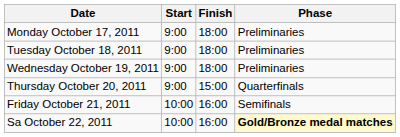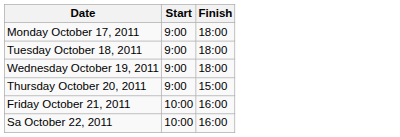 <table class=wikitable>
 <tr>
 <th>Date</th>
 <th>Start</th>
 <th>Finish</th>
-<th>Phase</th>
 </tr>
 <tr>
 <td>Monday October 17, 2011</td>
 <td>9:00</td>
 <td>18:00</td>
-<td>Preliminaries</td>
 </tr>
 <tr>
 <td>Tuesday October 18, 2011</td>
 <td>9:00</td>
 <td>18:00</td>
-<td>Preliminaries</td>
 </tr>
 <tr>
 <td>Wednesday October 19, 2011</td>
 <td>9:00</td>
 <td>18:00</td>
-<td>Preliminaries</td>
 </tr>
 <tr>
 <td>Thursday October 20, 2011</td>
 <td>9:00</td>
 <td>15:00</td>
-<td>Quarterfinals</td>
 </tr>
 <tr>
 <td>Friday October 21, 2011</td>
 <td>10:00</td>
 <td>16:00</td>
-<td>Semifinals</td>
 </tr>
 <tr>
 <td>Sa October 22, 2011</td>
 <td>10:00</td>
 <td>16:00</td>
-<td style=background:lemonchiffon><strong>Gold/Bronze medal matches</strong></td>
 </tr>
 </table>
